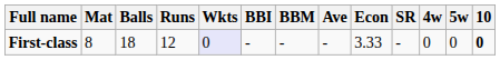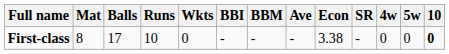 <table class="wikitable">
 <tr>
 <th><strong>Full name</strong></th>
 <th>Mat</th>
 <th>Balls</th>
 <th>Runs</th>
 <th>Wkts</th>
 <th>BBI</th>
 <th>BBM</th>
 <th>Ave</th>
 <th>Econ</th>
 <th>SR</th>
 <th>4w</th>
 <th>5w</th>
 <th>10</th>
 </tr>
 <tr>
 <td><strong>First-class</strong></td>
 <td>8</td>
-<td>18</td>
-<td>12</td>
-<td style="background: lavender;">0</td>
+<td>17</td>
+<td>10</td>
+<td>0</td>
 <td>-</td>
 <td>-</td>
 <td>-</td>
-<td>3.33</td>
+<td>3.38</td>
 <td>-</td>
 <td>0</td>
 <td>0</td>
 <td><strong>0</strong></td>
 </tr>
 </table>
